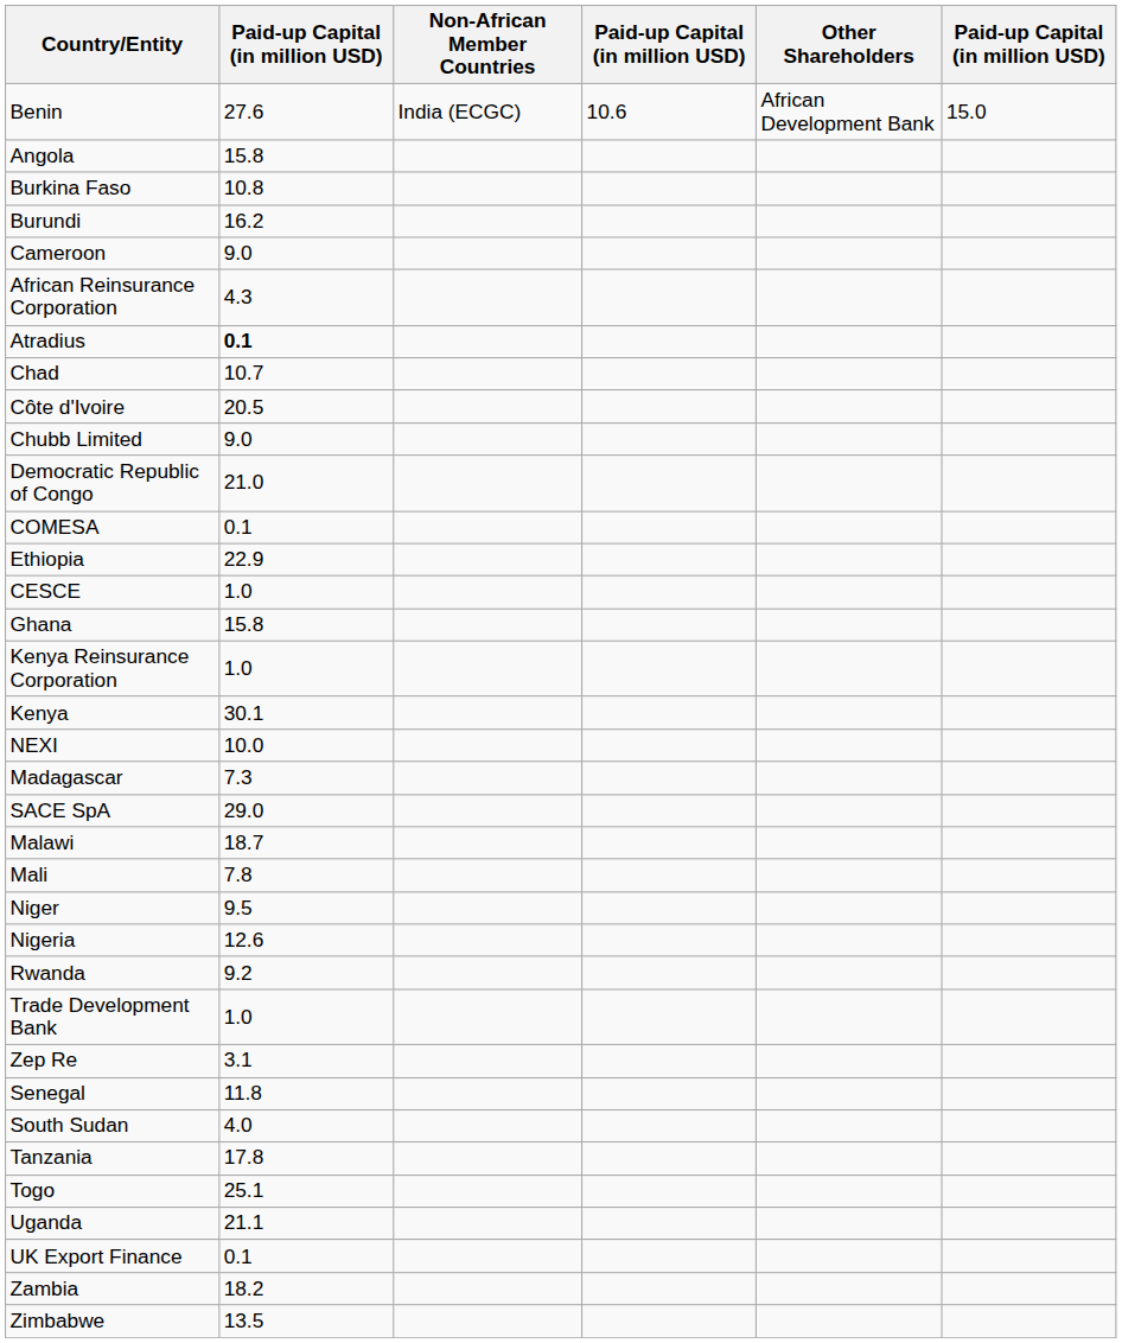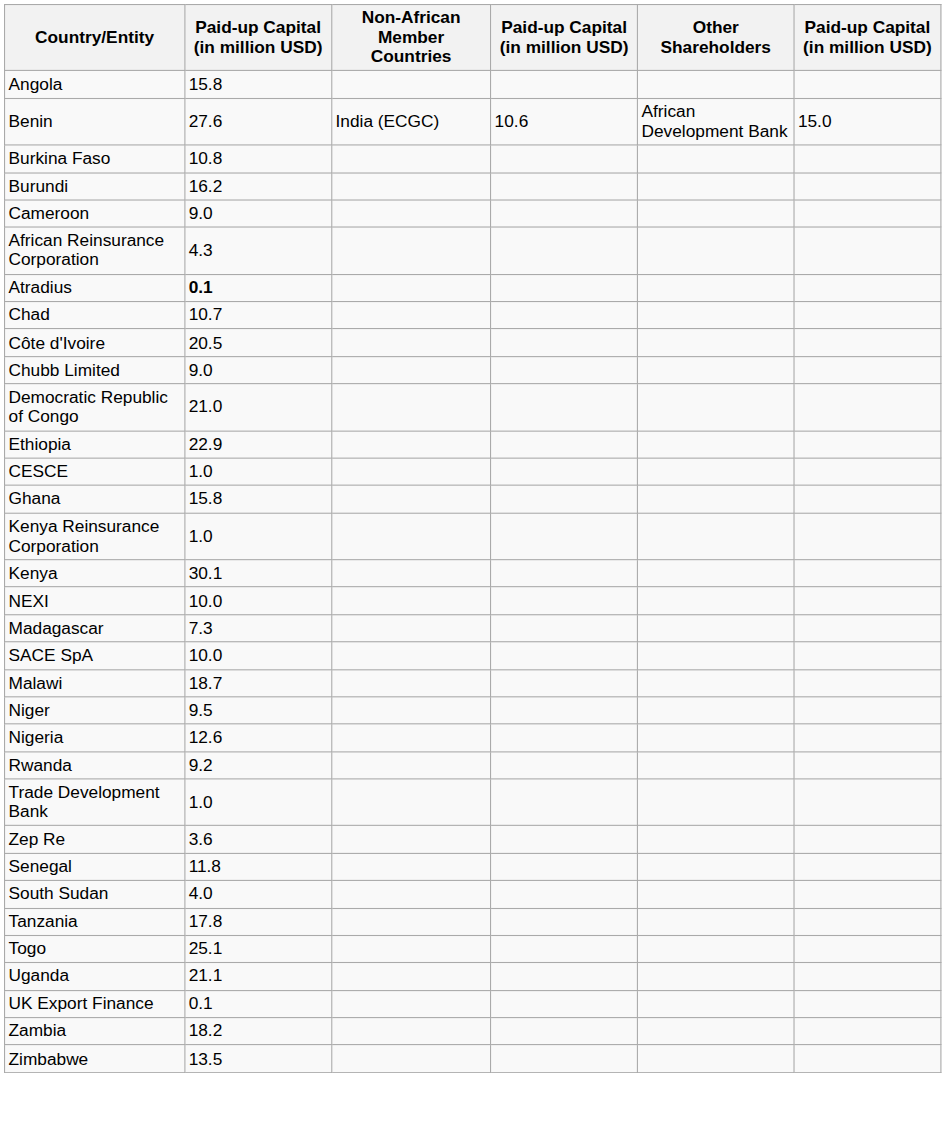 <table class="wikitable">
 <tr>
 <th>Country/Entity</th>
 <th>Paid-up Capital (in million USD)</th>
 <th>Non-African Member Countries</th>
 <th>Paid-up Capital (in million USD)</th>
 <th>Other Shareholders</th>
 <th>Paid-up Capital (in million USD)</th>
 </tr>
 <tr>
+<td>Angola</td>
+<td>15.8</td>
+<td></td>
+<td></td>
+<td></td>
+<td></td>
+</tr>
+<tr>
 <td>Benin</td>
 <td>27.6</td>
 <td>India (ECGC)</td>
 <td>10.6</td>
 <td>African Development Bank</td>
 <td>15.0</td>
-</tr>
-<tr>
-<td>Angola</td>
-<td>15.8</td>
-<td></td>
-<td></td>
-<td></td>
-<td></td>
 </tr>
 <tr>
 <td>Burkina Faso</td>
 <td>10.8</td>
 <td></td>
 <td></td>
 <td></td>
 <td></td>
 </tr>
 <tr>
 <td>Burundi</td>
 <td>16.2</td>
 <td></td>
 <td></td>
 <td></td>
 <td></td>
 </tr>
 <tr>
 <td>Cameroon</td>
 <td>9.0</td>
 <td></td>
 <td></td>
 <td></td>
 <td></td>
 </tr>
 <tr>
 <td>African Reinsurance Corporation</td>
 <td>4.3</td>
 <td></td>
 <td></td>
 <td></td>
 <td></td>
 </tr>
 <tr>
 <td>Atradius</td>
 <td><strong>0.1</strong></td>
 <td></td>
 <td></td>
 <td></td>
 <td></td>
 </tr>
 <tr>
 <td>Chad</td>
 <td>10.7</td>
 <td></td>
 <td></td>
 <td></td>
 <td></td>
 </tr>
 <tr>
 <td>Côte d'Ivoire</td>
 <td>20.5</td>
 <td></td>
 <td></td>
 <td></td>
 <td></td>
 </tr>
 <tr>
 <td>Chubb Limited</td>
 <td>9.0</td>
 <td></td>
 <td></td>
 <td></td>
 <td></td>
 </tr>
 <tr>
 <td>Democratic Republic of Congo</td>
 <td>21.0</td>
 <td></td>
 <td></td>
 <td></td>
 <td></td>
 </tr>
 <tr>
-<td>COMESA</td>
-<td>0.1</td>
-<td></td>
-<td></td>
-<td></td>
-<td></td>
-</tr>
-<tr>
 <td>Ethiopia</td>
 <td>22.9</td>
 <td></td>
 <td></td>
 <td></td>
 <td></td>
 </tr>
 <tr>
 <td>CESCE</td>
 <td>1.0</td>
 <td></td>
 <td></td>
 <td></td>
 <td></td>
 </tr>
 <tr>
 <td>Ghana</td>
 <td>15.8</td>
 <td></td>
 <td></td>
 <td></td>
 <td></td>
 </tr>
 <tr>
 <td>Kenya Reinsurance Corporation</td>
 <td>1.0</td>
 <td></td>
 <td></td>
 <td></td>
 <td></td>
 </tr>
 <tr>
 <td>Kenya</td>
 <td>30.1</td>
 <td></td>
 <td></td>
 <td></td>
 <td></td>
 </tr>
 <tr>
 <td>NEXI</td>
 <td>10.0</td>
 <td></td>
 <td></td>
 <td></td>
 <td></td>
 </tr>
 <tr>
 <td>Madagascar</td>
 <td>7.3</td>
 <td></td>
 <td></td>
 <td></td>
 <td></td>
 </tr>
 <tr>
 <td>SACE SpA</td>
-<td>29.0</td>
+<td>10.0</td>
 <td></td>
 <td></td>
 <td></td>
 <td></td>
 </tr>
 <tr>
 <td>Malawi</td>
 <td>18.7</td>
-<td></td>
-<td></td>
-<td></td>
-<td></td>
-</tr>
-<tr>
-<td>Mali</td>
-<td>7.8</td>
 <td></td>
 <td></td>
 <td></td>
 <td></td>
 </tr>
 <tr>
 <td>Niger</td>
 <td>9.5</td>
 <td></td>
 <td></td>
 <td></td>
 <td></td>
 </tr>
 <tr>
 <td>Nigeria</td>
 <td>12.6</td>
 <td></td>
 <td></td>
 <td></td>
 <td></td>
 </tr>
 <tr>
 <td>Rwanda</td>
 <td>9.2</td>
 <td></td>
 <td></td>
 <td></td>
 <td></td>
 </tr>
 <tr>
 <td>Trade Development Bank</td>
 <td>1.0</td>
 <td></td>
 <td></td>
 <td></td>
 <td></td>
 </tr>
 <tr>
 <td>Zep Re</td>
-<td>3.1</td>
+<td>3.6</td>
 <td></td>
 <td></td>
 <td></td>
 <td></td>
 </tr>
 <tr>
 <td>Senegal</td>
 <td>11.8</td>
 <td></td>
 <td></td>
 <td></td>
 <td></td>
 </tr>
 <tr>
 <td>South Sudan</td>
 <td>4.0</td>
 <td></td>
 <td></td>
 <td></td>
 <td></td>
 </tr>
 <tr>
 <td>Tanzania</td>
 <td>17.8</td>
 <td></td>
 <td></td>
 <td></td>
 <td></td>
 </tr>
 <tr>
 <td>Togo</td>
 <td>25.1</td>
 <td></td>
 <td></td>
 <td></td>
 <td></td>
 </tr>
 <tr>
 <td>Uganda</td>
 <td>21.1</td>
 <td></td>
 <td></td>
 <td></td>
 <td></td>
 </tr>
 <tr>
 <td>UK Export Finance</td>
 <td>0.1</td>
 <td></td>
 <td></td>
 <td></td>
 <td></td>
 </tr>
 <tr>
 <td>Zambia</td>
 <td>18.2</td>
 <td></td>
 <td></td>
 <td></td>
 <td></td>
 </tr>
 <tr>
 <td>Zimbabwe</td>
 <td>13.5</td>
 <td></td>
 <td></td>
 <td></td>
 <td></td>
 </tr>
 </table>
